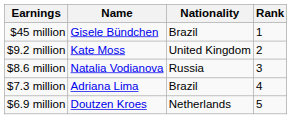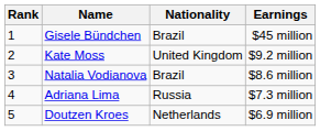 <table class="wikitable sortable" border="0">
 <tr>
-<th scope="col">Earnings</th>
+<th scope="col">Rank</th>
 <th scope="col">Name</th>
 <th scope="col">Nationality</th>
-<th scope="col">Rank</th>
+<th scope="col">Earnings</th>
 </tr>
 <tr>
-<td align="right">$45 million</td>
+<td>1</td>
 <td><a href='#'>Gisele Bündchen</a></td>
 <td>Brazil</td>
-<td>1</td>
+<td align="right">$45 million</td>
 </tr>
 <tr>
-<td align="right">$9.2 million</td>
+<td>2</td>
 <td><a href='#'>Kate Moss</a></td>
 <td>United Kingdom</td>
-<td>2</td>
+<td align="right">$9.2 million</td>
 </tr>
 <tr>
+<td>3</td>
+<td><a href='#'>Natalia Vodianova</a></td>
+<td>Brazil</td>
 <td align="right">$8.6 million</td>
-<td><a href='#'>Natalia Vodianova</a></td>
-<td>Russia</td>
-<td>3</td>
 </tr>
 <tr>
+<td>4</td>
+<td><a href='#'>Adriana Lima</a></td>
+<td>Russia</td>
 <td align="right">$7.3 million</td>
-<td><a href='#'>Adriana Lima</a></td>
-<td>Brazil</td>
-<td>4</td>
 </tr>
 <tr>
-<td align="right">$6.9 million</td>
+<td>5</td>
 <td><a href='#'>Doutzen Kroes</a></td>
 <td>Netherlands</td>
-<td>5</td>
+<td align="right">$6.9 million</td>
 </tr>
 </table>
